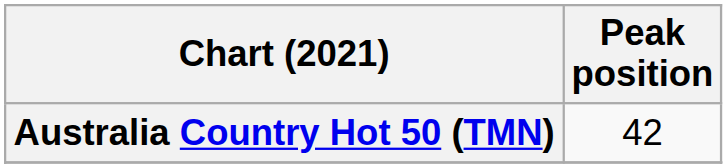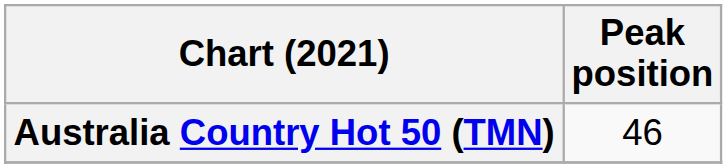 <table class="wikitable sortable plainrowheaders" style="text-align:center;">
 <tr>
 <th>Chart (2021)</th>
 <th>Peak <br> position</th>
 </tr>
 <tr>
 <th scope="row">Australia <a href='#'>Country Hot 50</a> (<a href='#'>TMN</a>)</th>
-<td>42</td>
+<td>46</td>
 </tr>
 <tr>
 </tr>
 <tr>
 </tr>
 </table>
